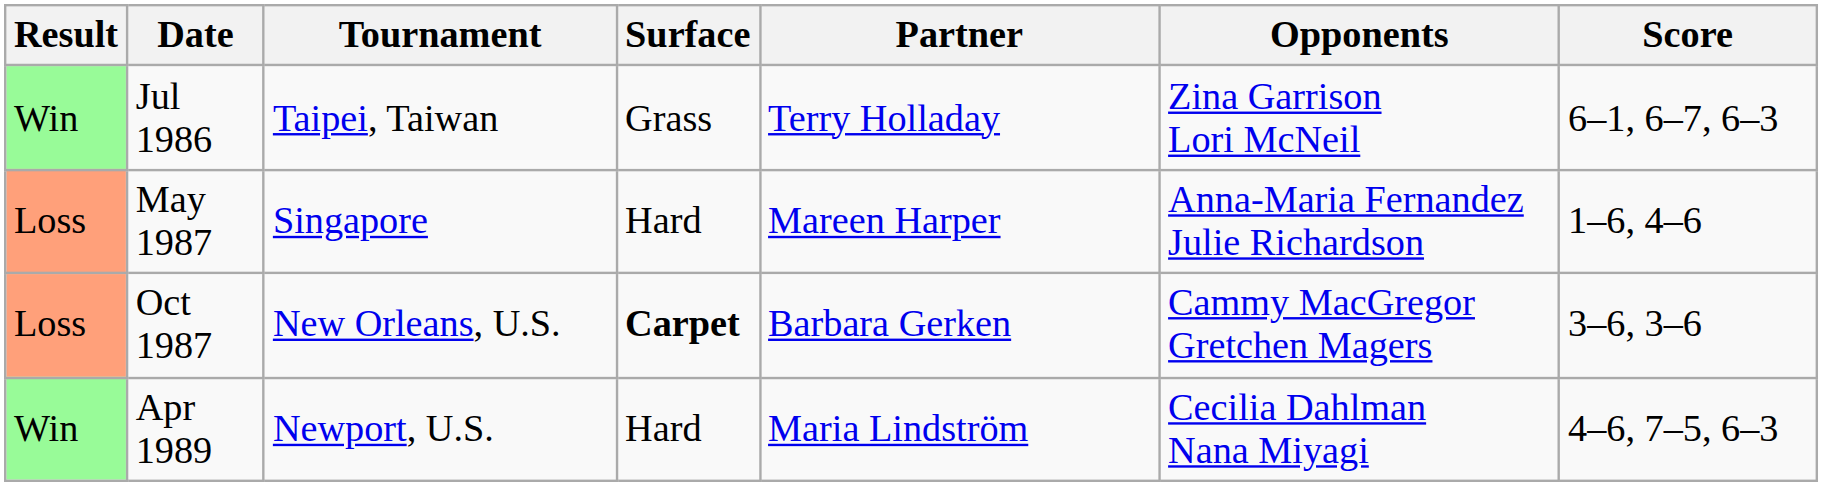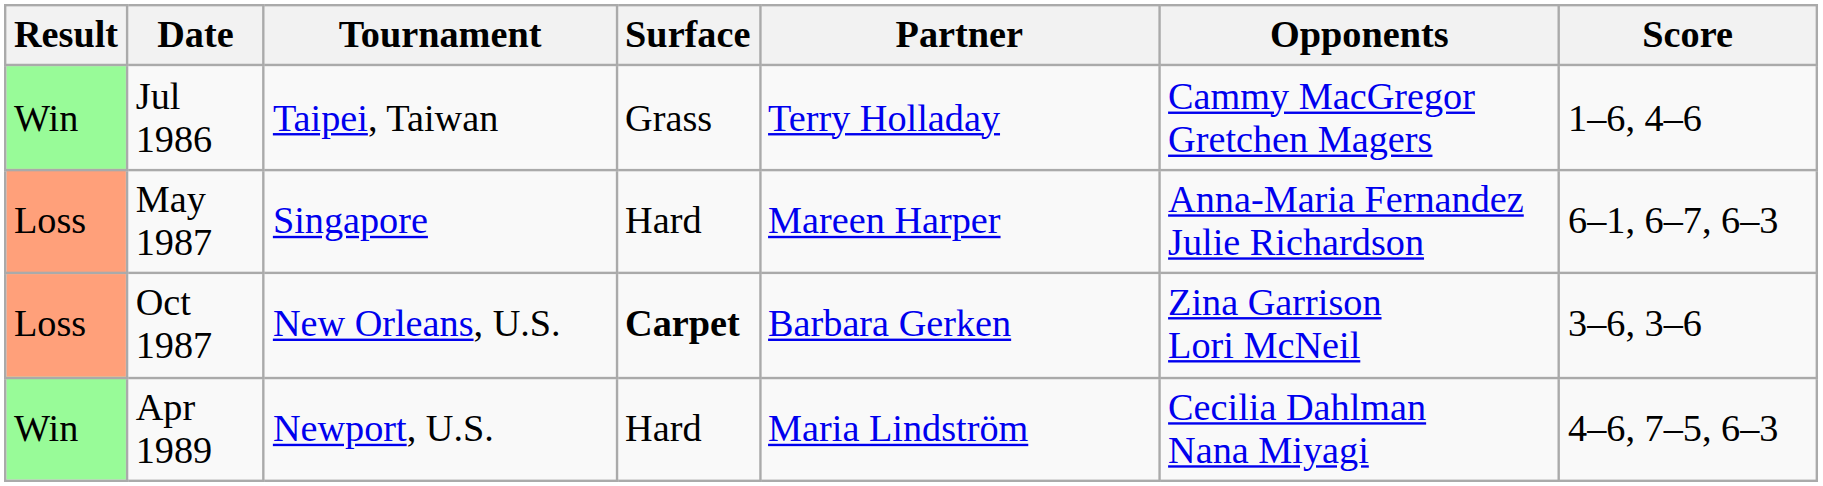 <table class="sortable wikitable">
 <tr>
 <th>Result</th>
 <th style="width:50px">Date</th>
 <th style="width:140px">Tournament</th>
 <th style="width:50px">Surface</th>
 <th style="width:160px">Partner</th>
 <th style="width:160px">Opponents</th>
 <th style="width:100px" class="unsortable">Score</th>
 </tr>
 <tr>
 <td style="background:#98fb98;">Win</td>
 <td>Jul 1986</td>
 <td><a href='#'>Taipei</a>, Taiwan</td>
 <td>Grass</td>
 <td> <a href='#'>Terry Holladay</a></td>
-<td> <a href='#'>Zina Garrison</a> <br>  <a href='#'>Lori McNeil</a></td>
-<td>6–1, 6–7, 6–3</td>
+<td> <a href='#'>Cammy MacGregor</a> <br>  <a href='#'>Gretchen Magers</a></td>
+<td>1–6, 4–6</td>
 </tr>
 <tr>
 <td style="background:#ffa07a;">Loss</td>
 <td>May 1987</td>
 <td><a href='#'>Singapore</a></td>
 <td>Hard</td>
 <td> <a href='#'>Mareen Harper</a></td>
 <td> <a href='#'>Anna-Maria Fernandez</a> <br>  <a href='#'>Julie Richardson</a></td>
-<td>1–6, 4–6</td>
+<td>6–1, 6–7, 6–3</td>
 </tr>
 <tr>
 <td style="background:#ffa07a;">Loss</td>
 <td>Oct 1987</td>
 <td><a href='#'>New Orleans</a>, U.S.</td>
 <td><strong>Carpet</strong></td>
 <td> <a href='#'>Barbara Gerken</a></td>
-<td> <a href='#'>Cammy MacGregor</a> <br>  <a href='#'>Gretchen Magers</a></td>
+<td> <a href='#'>Zina Garrison</a> <br>  <a href='#'>Lori McNeil</a></td>
 <td>3–6, 3–6</td>
 </tr>
 <tr>
 <td style="background:#98fb98;">Win</td>
 <td>Apr 1989</td>
 <td><a href='#'>Newport</a>, U.S.</td>
 <td>Hard</td>
 <td> <a href='#'>Maria Lindström</a></td>
 <td> <a href='#'>Cecilia Dahlman</a> <br>  <a href='#'>Nana Miyagi</a></td>
 <td>4–6, 7–5, 6–3</td>
 </tr>
 </table>
